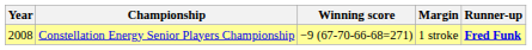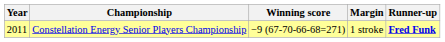 <table class="wikitable">
 <tr>
 <th>Year</th>
 <th>Championship</th>
 <th>Winning score</th>
 <th>Margin</th>
 <th>Runner-up</th>
 </tr>
 <tr style="background:#FFFF99;">
-<td>2008</td>
+<td>2011</td>
 <td><a href='#'>Constellation Energy Senior Players Championship</a></td>
 <td>−9 (67-70-66-68=271)</td>
 <td>1 stroke</td>
 <td><strong> <a href='#'>Fred Funk</a></strong></td>
 </tr>
 </table>
